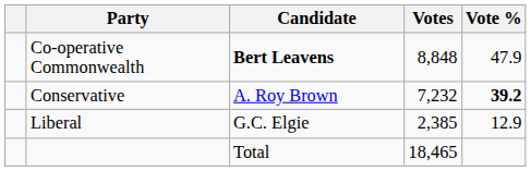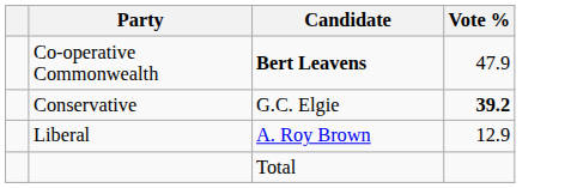 <table class="wikitable">
 <tr>
 <th></th>
 <th scope="col" width="175">Party</th>
 <th scope="col" width="150">Candidate</th>
-<th>Votes</th>
 <th>Vote %</th>
 </tr>
 <tr>
 <td>   </td>
 <td>Co-operative Commonwealth</td>
 <td><strong>Bert Leavens</strong></td>
-<td align=right>8,848</td>
 <td align=right>47.9</td>
 </tr>
 <tr>
 <td>   </td>
 <td>Conservative</td>
-<td><a href='#'>A. Roy Brown</a></td>
-<td align=right>7,232</td>
+<td>G.C. Elgie</td>
 <td align=right><strong>39.2</strong></td>
 </tr>
 <tr |>
 <td>   </td>
 <td>Liberal</td>
-<td>G.C. Elgie</td>
-<td align=right>2,385</td>
+<td><a href='#'>A. Roy Brown</a></td>
 <td align=right>12.9</td>
 </tr>
 <tr |>
 <td></td>
 <td></td>
 <td>Total</td>
-<td align=right>18,465</td>
 <td></td>
 </tr>
 </table>
